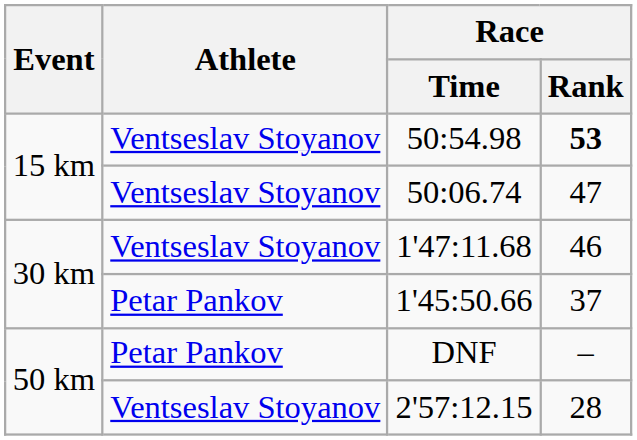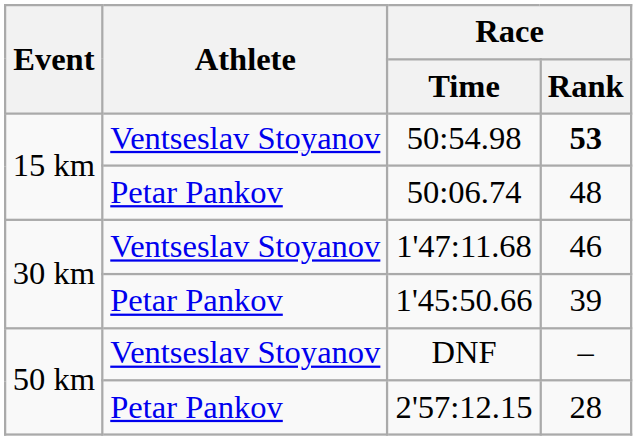 <table class="wikitable" border="1" style="font-size:90%">
 <tr>
 <th rowspan=2>Event</th>
 <th rowspan=2>Athlete</th>
 <th colspan=2>Race</th>
 </tr>
 <tr>
 <th>Time</th>
 <th>Rank</th>
 </tr>
 <tr>
 <td rowspan=2>15 km</td>
 <td><a href='#'>Ventseslav Stoyanov</a></td>
 <td align=center>50:54.98</td>
 <td align=center><strong>53</strong></td>
 </tr>
 <tr>
-<td><a href='#'>Ventseslav Stoyanov</a></td>
+<td><a href='#'>Petar Pankov</a></td>
 <td align=center>50:06.74</td>
-<td align=center>47</td>
+<td align=center>48</td>
 </tr>
 <tr>
 <td rowspan=2>30 km</td>
 <td><a href='#'>Ventseslav Stoyanov</a></td>
 <td align=center>1'47:11.68</td>
 <td align=center>46</td>
 </tr>
 <tr>
 <td><a href='#'>Petar Pankov</a></td>
 <td align=center>1'45:50.66</td>
-<td align=center>37</td>
+<td align=center>39</td>
 </tr>
 <tr>
 <td rowspan=2>50 km</td>
-<td><a href='#'>Petar Pankov</a></td>
+<td><a href='#'>Ventseslav Stoyanov</a></td>
 <td align=center>DNF</td>
 <td align=center>–</td>
 </tr>
 <tr>
-<td><a href='#'>Ventseslav Stoyanov</a></td>
+<td><a href='#'>Petar Pankov</a></td>
 <td align=center>2'57:12.15</td>
 <td align=center>28</td>
 </tr>
 </table>
